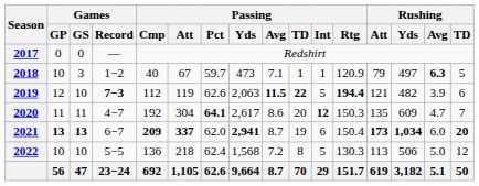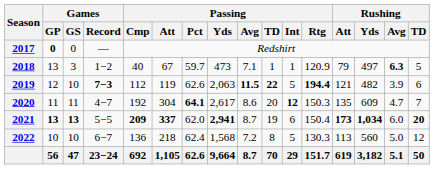 <table class="wikitable" style="text-align:center;">
 <tr>
 <th rowspan="2">Season</th>
 <th colspan="3">Games</th>
 <th colspan="8">Passing</th>
 <th colspan="5">Rushing</th>
 </tr>
 <tr>
 <th>GP</th>
 <th>GS</th>
 <th>Record</th>
 <th>Cmp</th>
 <th>Att</th>
 <th>Pct</th>
 <th>Yds</th>
 <th>Avg</th>
 <th>TD</th>
 <th>Int</th>
 <th>Rtg</th>
 <th>Att</th>
 <th>Yds</th>
 <th>Avg</th>
 <th>TD</th>
 </tr>
 <tr>
 <th><a href='#'>2017</a></th>
-<td>0</td>
+<td><strong>0</strong></td>
 <td>0</td>
 <td>—</td>
 <td colspan="12"><em>Redshirt </em></td>
 </tr>
 <tr>
 <th><a href='#'>2018</a></th>
-<td>10</td>
+<td>13</td>
 <td>3</td>
 <td>1−2</td>
 <td>40</td>
 <td>67</td>
 <td>59.7</td>
 <td>473</td>
 <td>7.1</td>
 <td>1</td>
 <td>1</td>
 <td>120.9</td>
 <td>79</td>
 <td>497</td>
 <td><strong>6.3</strong></td>
 <td>5</td>
 </tr>
 <tr>
 <th><a href='#'>2019</a></th>
 <td>12</td>
 <td>10</td>
 <td><strong>7−3</strong></td>
 <td>112</td>
 <td>119</td>
 <td>62.6</td>
 <td>2,063</td>
 <td><strong>11.5</strong></td>
 <td><strong>22</strong></td>
 <td>5</td>
 <td><strong>194.4</strong></td>
 <td>121</td>
 <td>482</td>
 <td>3.9</td>
 <td>6</td>
 </tr>
 <tr>
 <th><a href='#'>2020</a></th>
 <td>11</td>
 <td>11</td>
 <td>4−7</td>
 <td>192</td>
 <td>304</td>
 <td><strong>64.1</strong></td>
 <td>2,617</td>
 <td>8.6</td>
 <td>20</td>
 <td><strong>12</strong></td>
 <td>150.3</td>
 <td>135</td>
 <td>609</td>
 <td>4.7</td>
 <td>7</td>
 </tr>
 <tr>
 <th><a href='#'>2021</a></th>
 <td><strong>13</strong></td>
 <td><strong>13</strong></td>
-<td>6−7</td>
+<td>5−5</td>
 <td><strong>209</strong></td>
 <td><strong>337</strong></td>
 <td>62.0</td>
 <td><strong>2,941</strong></td>
 <td>8.7</td>
 <td>19</td>
 <td>6</td>
 <td>150.4</td>
 <td><strong>173</strong></td>
 <td><strong>1,034</strong></td>
 <td>6.0</td>
 <td><strong>20</strong></td>
 </tr>
 <tr>
 <th><a href='#'>2022</a></th>
 <td>10</td>
 <td>10</td>
-<td>5−5</td>
+<td>6−7</td>
 <td>136</td>
 <td>218</td>
 <td>62.4</td>
 <td>1,568</td>
 <td>7.2</td>
 <td>8</td>
 <td>5</td>
 <td>130.3</td>
 <td>113</td>
-<td>506</td>
+<td>560</td>
 <td>5.0</td>
 <td>12</td>
 </tr>
 <tr>
 <th></th>
 <th>56</th>
 <th>47</th>
 <th>23−24</th>
 <th>692</th>
 <th>1,105</th>
 <th>62.6</th>
 <th>9,664</th>
 <th>8.7</th>
 <th>70</th>
 <th>29</th>
 <th>151.7</th>
 <th>619</th>
 <th>3,182</th>
 <th>5.1</th>
 <th>50</th>
 </tr>
 </table>
